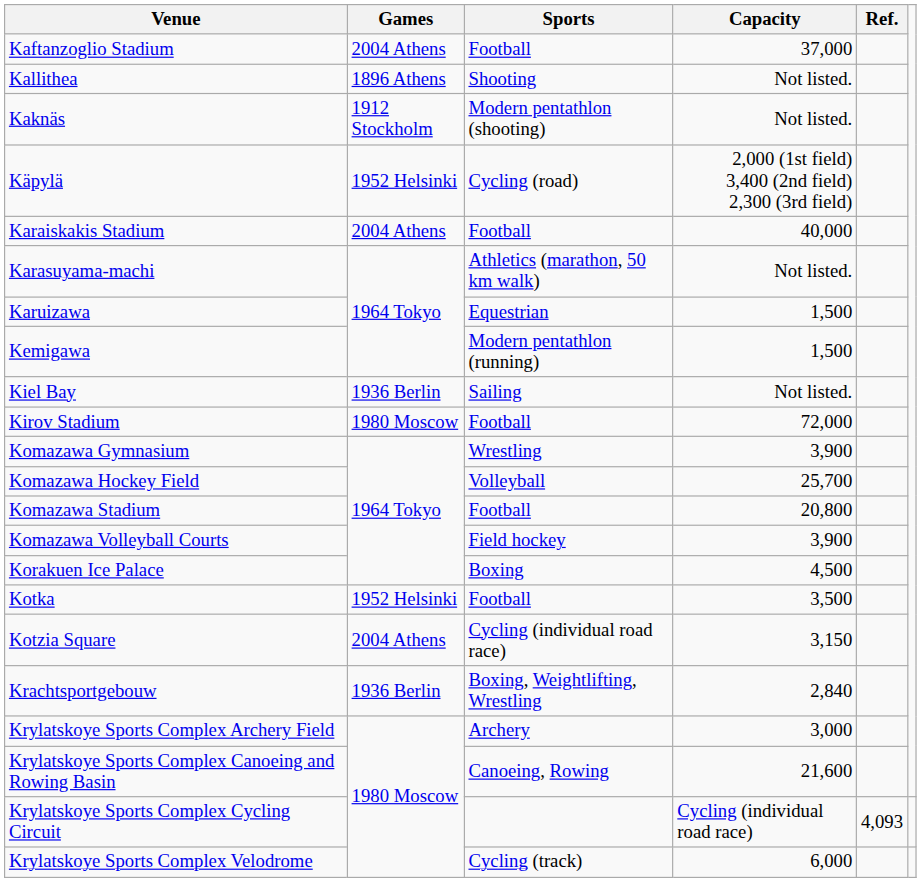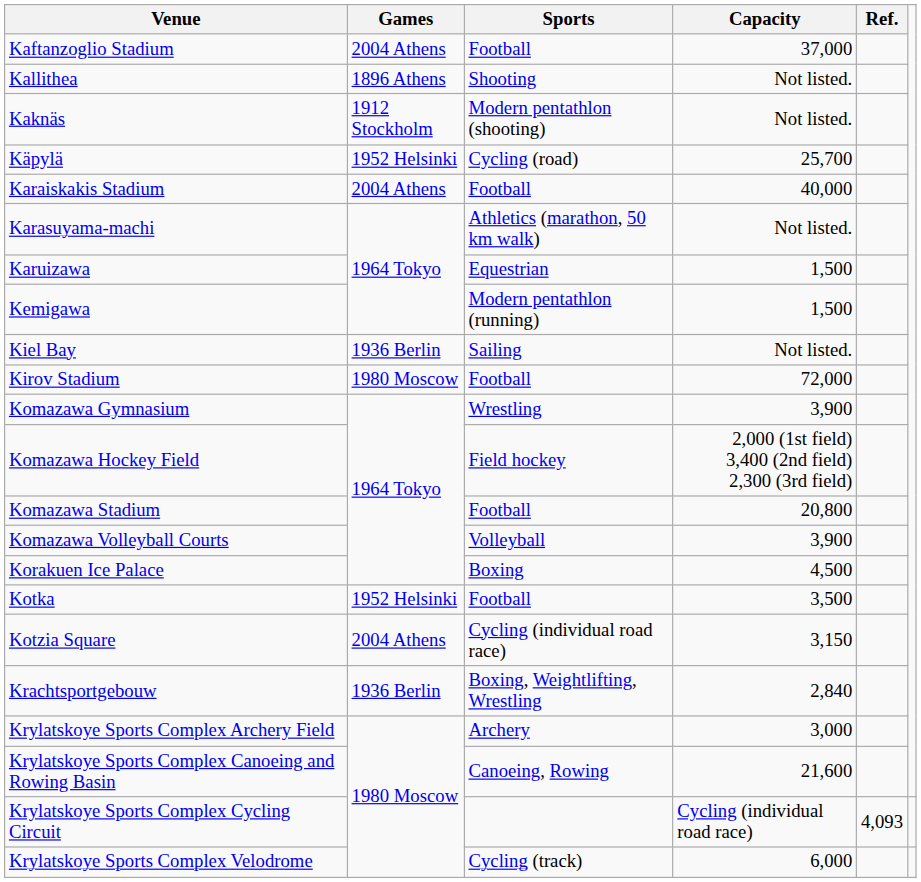 <table class="wikitable sortable" width=780px>
 <tr>
 <th>Venue</th>
 <th>Games</th>
 <th>Sports</th>
 <th>Capacity</th>
 <th>Ref.</th>
 </tr>
 <tr>
 <td><a href='#'>Kaftanzoglio Stadium</a></td>
 <td><a href='#'>2004 Athens</a></td>
 <td><a href='#'>Football</a></td>
 <td align="right">37,000</td>
 <td align=center></td>
 </tr>
 <tr>
 <td><a href='#'>Kallithea</a></td>
 <td><a href='#'>1896 Athens</a></td>
 <td><a href='#'>Shooting</a></td>
 <td align="right">Not listed.</td>
 <td align=center></td>
 </tr>
 <tr>
 <td><a href='#'>Kaknäs</a></td>
 <td><a href='#'>1912 Stockholm</a></td>
 <td><a href='#'>Modern pentathlon</a> (shooting)</td>
 <td align="right">Not listed.</td>
 <td align=center></td>
 </tr>
 <tr>
 <td><a href='#'>Käpylä</a></td>
 <td><a href='#'>1952 Helsinki</a></td>
 <td><a href='#'>Cycling</a> (road)</td>
-<td align="right">2,000 (1st field)<br>3,400 (2nd field)<br>2,300 (3rd field)</td>
+<td align="right">25,700</td>
 <td align=center></td>
 </tr>
 <tr>
 <td><a href='#'>Karaiskakis Stadium</a></td>
 <td><a href='#'>2004 Athens</a></td>
 <td><a href='#'>Football</a></td>
 <td align="right">40,000</td>
 <td align=center></td>
 </tr>
 <tr>
 <td><a href='#'>Karasuyama-machi</a></td>
 <td rowspan="3"><a href='#'>1964 Tokyo</a></td>
 <td><a href='#'>Athletics</a> (<a href='#'>marathon</a>, <a href='#'>50 km walk</a>)</td>
 <td align="right">Not listed.</td>
 <td align=center></td>
 </tr>
 <tr>
 <td><a href='#'>Karuizawa</a></td>
 <td><a href='#'>Equestrian</a></td>
 <td align="right">1,500</td>
 <td align=center></td>
 </tr>
 <tr>
 <td><a href='#'>Kemigawa</a></td>
 <td><a href='#'>Modern pentathlon</a> (running)</td>
 <td align="right">1,500</td>
 <td align=center></td>
 </tr>
 <tr>
 <td><a href='#'>Kiel Bay</a></td>
 <td><a href='#'>1936 Berlin</a></td>
 <td><a href='#'>Sailing</a></td>
 <td align="right">Not listed.</td>
 <td align=center></td>
 </tr>
 <tr>
 <td><a href='#'>Kirov Stadium</a></td>
 <td><a href='#'>1980 Moscow</a></td>
 <td><a href='#'>Football</a></td>
 <td align="right">72,000</td>
 <td align=center></td>
 </tr>
 <tr>
 <td><a href='#'>Komazawa Gymnasium</a></td>
 <td rowspan="5"><a href='#'>1964 Tokyo</a></td>
 <td><a href='#'>Wrestling</a></td>
 <td align="right">3,900</td>
 <td align=center></td>
 </tr>
 <tr>
 <td><a href='#'>Komazawa Hockey Field</a></td>
-<td><a href='#'>Volleyball</a></td>
-<td align="right">25,700</td>
+<td><a href='#'>Field hockey</a></td>
+<td align="right">2,000 (1st field)<br>3,400 (2nd field)<br>2,300 (3rd field)</td>
 <td align=center></td>
 </tr>
 <tr>
 <td><a href='#'>Komazawa Stadium</a></td>
 <td><a href='#'>Football</a></td>
 <td align="right">20,800</td>
 <td align=center></td>
 </tr>
 <tr>
 <td><a href='#'>Komazawa Volleyball Courts</a></td>
-<td><a href='#'>Field hockey</a></td>
+<td><a href='#'>Volleyball</a></td>
 <td align="right">3,900</td>
 <td align=center></td>
 </tr>
 <tr>
 <td><a href='#'>Korakuen Ice Palace</a></td>
 <td><a href='#'>Boxing</a></td>
 <td align="right">4,500</td>
 <td align=center></td>
 </tr>
 <tr>
 <td><a href='#'>Kotka</a></td>
 <td><a href='#'>1952 Helsinki</a></td>
 <td><a href='#'>Football</a></td>
 <td align="right">3,500</td>
 <td align=center></td>
 </tr>
 <tr>
 <td><a href='#'>Kotzia Square</a></td>
 <td><a href='#'>2004 Athens</a></td>
 <td><a href='#'>Cycling</a> (individual road race)</td>
 <td align="right">3,150</td>
 <td align=center></td>
 </tr>
 <tr>
 <td><a href='#'>Krachtsportgebouw</a></td>
 <td><a href='#'>1936 Berlin</a></td>
 <td><a href='#'>Boxing</a>, <a href='#'>Weightlifting</a>, <a href='#'>Wrestling</a></td>
 <td align="right">2,840</td>
 <td align=center></td>
 </tr>
 <tr>
 <td><a href='#'>Krylatskoye Sports Complex Archery Field</a></td>
 <td rowspan="4"><a href='#'>1980 Moscow</a></td>
 <td><a href='#'>Archery</a></td>
 <td align="right">3,000</td>
 <td align=center></td>
 </tr>
 <tr>
 <td><a href='#'>Krylatskoye Sports Complex Canoeing and Rowing Basin</a></td>
 <td><a href='#'>Canoeing</a>, <a href='#'>Rowing</a></td>
 <td align="right">21,600</td>
 <td align=center></td>
 </tr>
 <tr>
 <td><a href='#'>Krylatskoye Sports Complex Cycling Circuit</a></td>
 <td></td>
 <td><a href='#'>Cycling</a> (individual road race)</td>
 <td align="right">4,093</td>
 <td align=center></td>
 </tr>
 <tr>
 <td><a href='#'>Krylatskoye Sports Complex Velodrome</a></td>
 <td><a href='#'>Cycling</a> (track)</td>
 <td align="right">6,000</td>
 <td align=center></td>
 </tr>
 </table>
